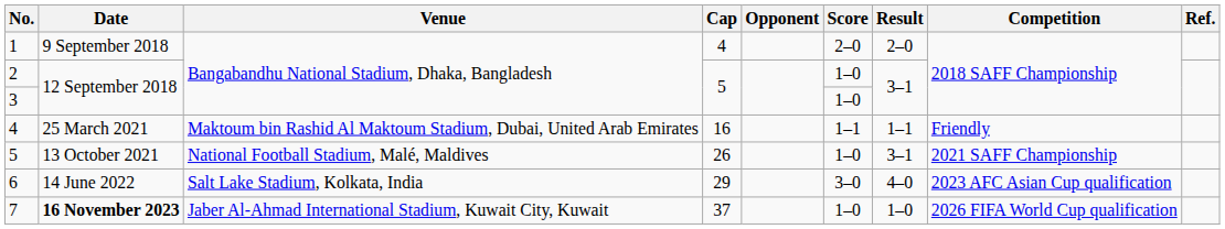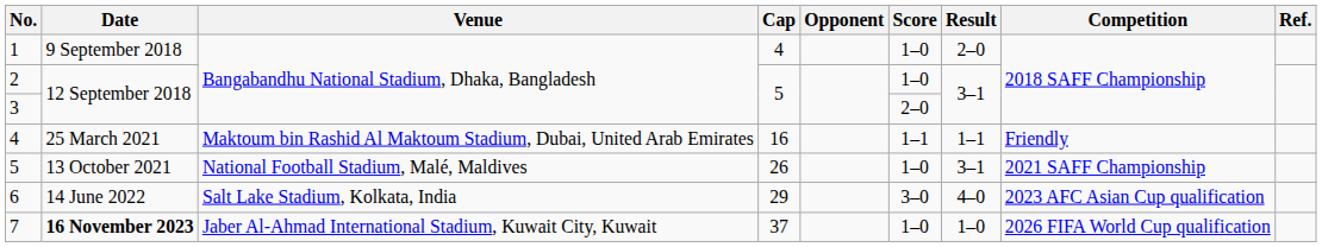 <table class="wikitable" style="font-size:">
 <tr>
 <th>No.</th>
 <th>Date</th>
 <th>Venue</th>
 <th>Cap</th>
 <th>Opponent</th>
 <th>Score</th>
 <th>Result</th>
 <th>Competition</th>
 <th>Ref.</th>
 </tr>
 <tr>
 <td>1</td>
 <td>9 September 2018</td>
 <td rowspan="3"><a href='#'>Bangabandhu National Stadium</a>, Dhaka, Bangladesh</td>
 <td align=center>4</td>
 <td></td>
-<td align=center>2–0</td>
+<td align=center>1–0</td>
 <td align=center>2–0</td>
 <td rowspan="3"><a href='#'>2018 SAFF Championship</a></td>
 <td></td>
 </tr>
 <tr>
 <td>2</td>
 <td rowspan="2">12 September 2018</td>
 <td rowspan="2" align=center>5</td>
 <td rowspan="2"></td>
 <td align=center>1–0</td>
 <td rowspan="2" align=center>3–1</td>
 <td rowspan="2"></td>
 </tr>
 <tr>
 <td>3</td>
-<td align=center>1–0</td>
+<td align=center>2–0</td>
 </tr>
 <tr>
 <td>4</td>
 <td>25 March 2021</td>
 <td><a href='#'>Maktoum bin Rashid Al Maktoum Stadium</a>, Dubai, United Arab Emirates</td>
 <td align=center>16</td>
 <td></td>
 <td align=center>1–1</td>
 <td align=center>1–1</td>
 <td><a href='#'>Friendly</a></td>
 <td></td>
 </tr>
 <tr>
 <td>5</td>
 <td>13 October 2021</td>
 <td><a href='#'>National Football Stadium</a>, Malé, Maldives</td>
 <td align=center>26</td>
 <td></td>
 <td align=center>1–0</td>
 <td align=center>3–1</td>
 <td><a href='#'>2021 SAFF Championship</a></td>
 <td></td>
 </tr>
 <tr>
 <td>6</td>
 <td>14 June 2022</td>
 <td><a href='#'>Salt Lake Stadium</a>, Kolkata, India</td>
 <td align=center>29</td>
 <td></td>
 <td align=center>3–0</td>
 <td align=center>4–0</td>
 <td><a href='#'>2023 AFC Asian Cup qualification</a></td>
 <td></td>
 </tr>
 <tr>
 <td>7</td>
 <td><strong>16 November 2023</strong></td>
 <td><a href='#'>Jaber Al-Ahmad International Stadium</a>, Kuwait City, Kuwait</td>
 <td align=center>37</td>
 <td></td>
 <td align=center>1–0</td>
 <td align=center>1–0</td>
 <td><a href='#'>2026 FIFA World Cup qualification</a></td>
 <td></td>
 </tr>
 </table>
